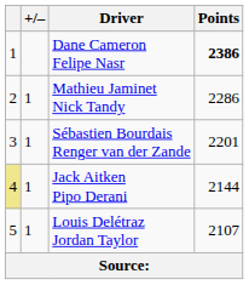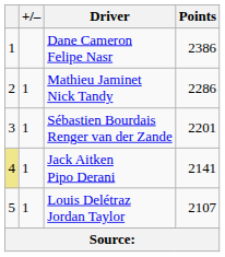 <table class="wikitable" style="font-size: 95%;">
 <tr>
 <th scope="col"></th>
 <th scope="col">+/–</th>
 <th scope="col">Driver</th>
 <th scope="col">Points</th>
 </tr>
 <tr>
 <td align=center>1</td>
 <td align=left></td>
 <td> <a href='#'>Dane Cameron</a><br> <a href='#'>Felipe Nasr</a></td>
-<td align=right><strong>2386</strong></td>
+<td align=right>2386</td>
 </tr>
 <tr>
 <td align=center>2</td>
 <td align=left> 1</td>
 <td> <a href='#'>Mathieu Jaminet</a><br> <a href='#'>Nick Tandy</a></td>
 <td align=right>2286</td>
 </tr>
 <tr>
 <td align=center>3</td>
 <td align=left> 1</td>
 <td> <a href='#'>Sébastien Bourdais</a><br> <a href='#'>Renger van der Zande</a></td>
 <td align=right>2201</td>
 </tr>
 <tr>
 <td align=center style="background: khaki;">4</td>
 <td align="left"> 1</td>
 <td> <a href='#'>Jack Aitken</a><br> <a href='#'>Pipo Derani</a></td>
-<td align=right>2144</td>
+<td align=right>2141</td>
 </tr>
 <tr>
 <td align=center>5</td>
 <td align="left"> 1</td>
 <td> <a href='#'>Louis Delétraz</a><br> <a href='#'>Jordan Taylor</a></td>
 <td align=right>2107</td>
 </tr>
 <tr>
 <th colspan=5>Source:</th>
 </tr>
 </table>
